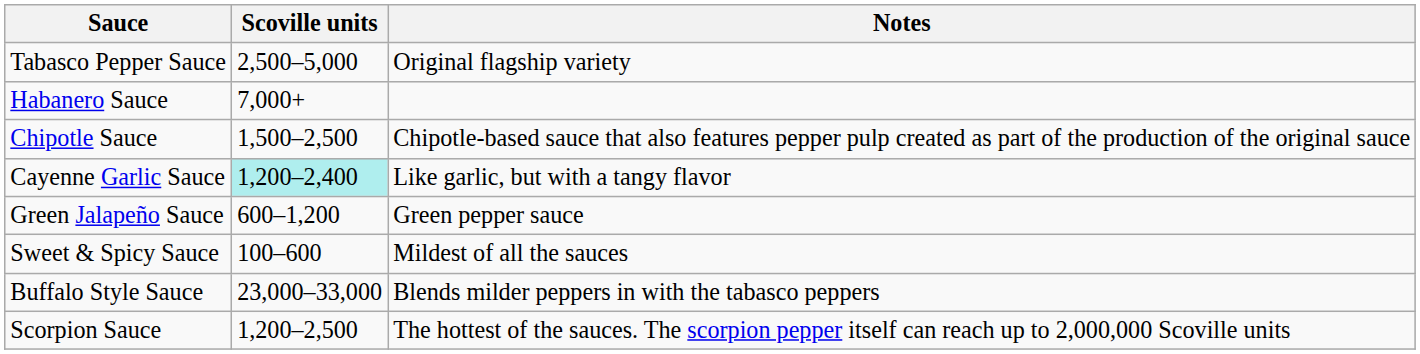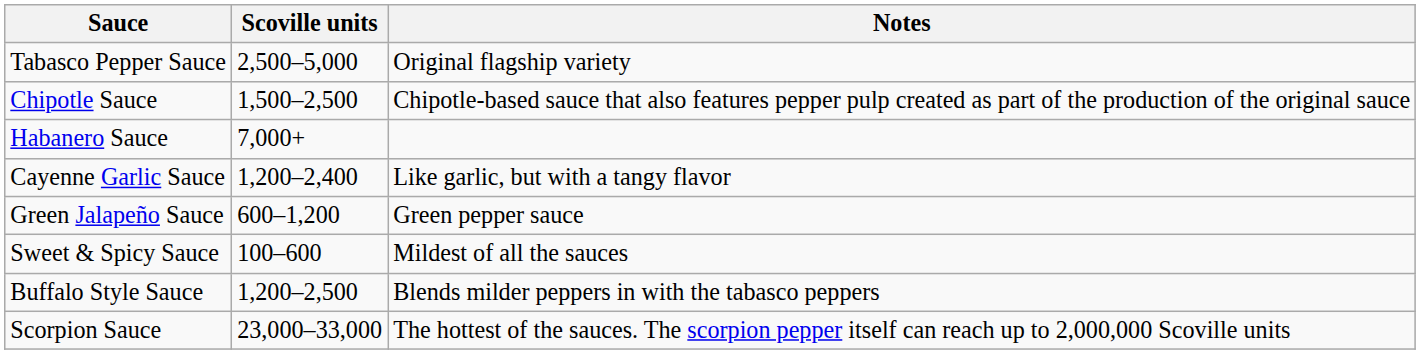 <table class="wikitable sortable">
 <tr>
 <th>Sauce</th>
 <th>Scoville units</th>
 <th class=unsortable>Notes</th>
 </tr>
 <tr>
 <td>Tabasco Pepper Sauce</td>
 <td>2,500–5,000</td>
 <td>Original flagship variety</td>
 </tr>
 <tr>
+<td><a href='#'>Chipotle</a> Sauce</td>
+<td>1,500–2,500</td>
+<td>Chipotle-based sauce that also features pepper pulp created as part of the production of the original sauce</td>
+</tr>
+<tr>
 <td><a href='#'>Habanero</a> Sauce</td>
 <td>7,000+</td>
 <td></td>
 </tr>
 <tr>
-<td><a href='#'>Chipotle</a> Sauce</td>
-<td>1,500–2,500</td>
-<td>Chipotle-based sauce that also features pepper pulp created as part of the production of the original sauce</td>
-</tr>
-<tr>
 <td>Cayenne <a href='#'>Garlic</a> Sauce</td>
-<td style="background: paleturquoise;">1,200–2,400</td>
+<td>1,200–2,400</td>
 <td>Like garlic, but with a tangy flavor</td>
 </tr>
 <tr>
 <td>Green <a href='#'>Jalapeño</a> Sauce</td>
 <td>600–1,200</td>
 <td>Green pepper sauce</td>
 </tr>
 <tr>
 <td>Sweet & Spicy Sauce</td>
 <td>100–600</td>
 <td>Mildest of all the sauces</td>
 </tr>
 <tr>
 <td>Buffalo Style Sauce</td>
-<td>23,000–33,000</td>
+<td>1,200–2,500</td>
 <td>Blends milder peppers in with the tabasco peppers</td>
 </tr>
 <tr>
 <td>Scorpion Sauce</td>
-<td>1,200–2,500</td>
+<td>23,000–33,000</td>
 <td>The hottest of the sauces. The <a href='#'>scorpion pepper</a> itself can reach up to 2,000,000 Scoville units</td>
 </tr>
 </table>
